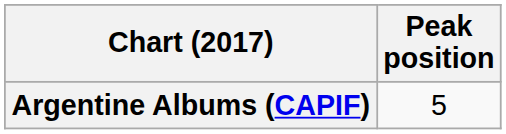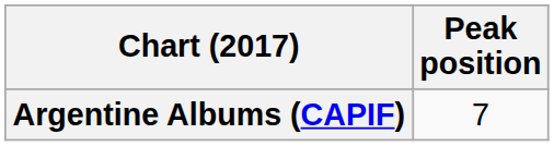 <table class="wikitable plainrowheaders" style="text-align:center">
 <tr>
 <th scope="col">Chart (2017)</th>
 <th scope="col">Peak<br> position</th>
 </tr>
 <tr>
 <th scope="row">Argentine Albums (<a href='#'>CAPIF</a>)</th>
-<td>5</td>
+<td>7</td>
 </tr>
 </table>
